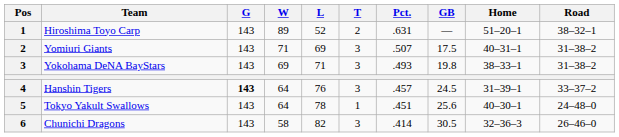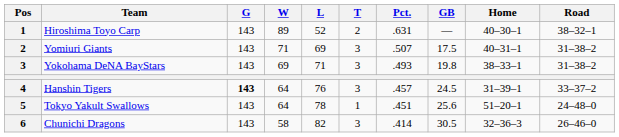 <table class="wikitable plainrowheaders"  style="width:70%; text-align:center;">
 <tr>
 <th scope="col" style="width:5%;">Pos</th>
 <th scope="col" style="width:25%;">Team</th>
 <th scope="col" style="width:5%;"><a href='#'>G</a></th>
 <th scope="col" style="width:5%;"><a href='#'>W</a></th>
 <th scope="col" style="width:5%;"><a href='#'>L</a></th>
 <th scope="col" style="width:5%;"><a href='#'>T</a></th>
 <th scope="col" style="width:7%;"><a href='#'>Pct.</a></th>
 <th scope="col" style="width:5%;"><a href='#'>GB</a></th>
 <th scope="col" style="width:10%;">Home</th>
 <th scope="col" style="width:10%;">Road</th>
 </tr>
 <tr>
 <th>1</th>
 <td style="text-align:left;"><a href='#'>Hiroshima Toyo Carp</a></td>
 <td>143</td>
 <td>89</td>
 <td>52</td>
 <td>2</td>
 <td>.631</td>
 <td>—</td>
-<td>51–20–1</td>
+<td>40–30–1</td>
 <td>38–32–1</td>
 </tr>
 <tr>
 <th>2</th>
 <td style="text-align:left;"><a href='#'>Yomiuri Giants</a></td>
 <td>143</td>
 <td>71</td>
 <td>69</td>
 <td>3</td>
 <td>.507</td>
 <td>17.5</td>
 <td>40–31–1</td>
 <td>31–38–2</td>
 </tr>
 <tr>
 <th>3</th>
 <td style="text-align:left;"><a href='#'>Yokohama DeNA BayStars</a></td>
 <td>143</td>
 <td>69</td>
 <td>71</td>
 <td>3</td>
 <td>.493</td>
 <td>19.8</td>
 <td>38–33–1</td>
 <td>31–38–2</td>
 </tr>
 <tr>
 <th colspan="10"></th>
 </tr>
 <tr>
 <th>4</th>
 <td style="text-align:left;"><a href='#'>Hanshin Tigers</a></td>
 <td><strong>143</strong></td>
 <td>64</td>
 <td>76</td>
 <td>3</td>
 <td>.457</td>
 <td>24.5</td>
 <td>31–39–1</td>
 <td>33–37–2</td>
 </tr>
 <tr>
 <th>5</th>
 <td style="text-align:left;"><a href='#'>Tokyo Yakult Swallows</a></td>
 <td>143</td>
 <td>64</td>
 <td>78</td>
 <td>1</td>
 <td>.451</td>
 <td>25.6</td>
-<td>40–30–1</td>
+<td>51–20–1</td>
 <td>24–48–0</td>
 </tr>
 <tr>
 <th>6</th>
 <td style="text-align:left;"><a href='#'>Chunichi Dragons</a></td>
 <td>143</td>
 <td>58</td>
 <td>82</td>
 <td>3</td>
 <td>.414</td>
 <td>30.5</td>
 <td>32–36–3</td>
 <td>26–46–0</td>
 </tr>
 </table>
